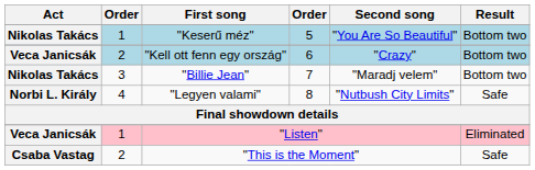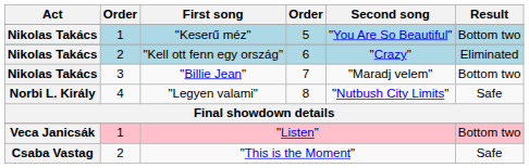 <table class="wikitable" style="text-align:center;">
 <tr>
 <th scope="col">Act</th>
 <th scope="col">Order</th>
 <th scope="col">First song</th>
 <th scope="col">Order</th>
 <th scope="col">Second song</th>
 <th scope="col">Result</th>
 </tr>
 <tr>
 </tr>
 <tr bgcolor="lightblue">
 <th scope="row">Nikolas Takács</th>
 <td>1</td>
 <td>"Keserű méz"</td>
 <td>5</td>
 <td>"<a href='#'>You Are So Beautiful</a>"</td>
 <td>Bottom two</td>
 </tr>
 <tr>
 </tr>
 <tr bgcolor="lightblue">
-<th scope="row">Veca Janicsák</th>
+<th scope="row">Nikolas Takács</th>
 <td>2</td>
 <td>"Kell ott fenn egy ország"</td>
 <td>6</td>
 <td>"<a href='#'>Crazy</a>"</td>
-<td>Bottom two</td>
+<td>Eliminated</td>
 </tr>
 <tr>
 <th scope="row">Nikolas Takács</th>
 <td>3</td>
 <td>"<a href='#'>Billie Jean</a>"</td>
 <td>7</td>
 <td>"Maradj velem"</td>
 <td>Bottom two</td>
 </tr>
 <tr>
 <th scope="row">Norbi L. Király</th>
 <td>4</td>
 <td>"Legyen valami"</td>
 <td>8</td>
 <td>"<a href='#'>Nutbush City Limits</a>"</td>
 <td>Safe</td>
 </tr>
 <tr>
 <th scope="col" colspan="7">Final showdown details</th>
 </tr>
 <tr>
 </tr>
 <tr bgcolor="pink">
 <th scope="row">Veca Janicsák</th>
 <td>1</td>
 <td colspan="3">"<a href='#'>Listen</a>"</td>
-<td>Eliminated</td>
+<td>Bottom two</td>
 </tr>
 <tr>
 <th scope="row">Csaba Vastag</th>
 <td>2</td>
 <td colspan="3">"<a href='#'>This is the Moment</a>"</td>
 <td>Safe</td>
 </tr>
 </table>
